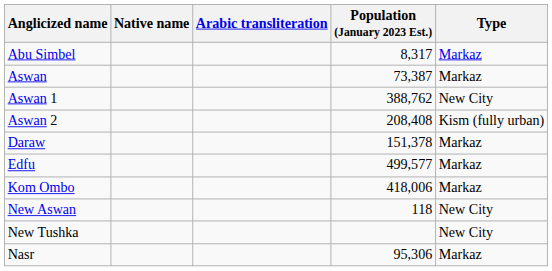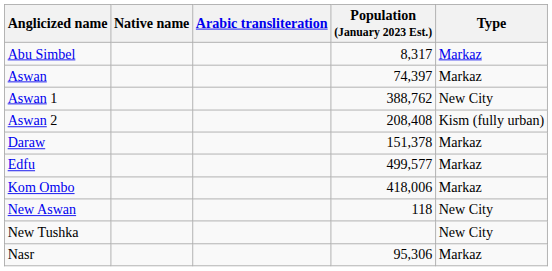 <table class="sortable wikitable plainrowheaders">
 <tr>
 <th>Anglicized name</th>
 <th>Native name</th>
 <th><a href='#'>Arabic transliteration</a></th>
 <th>Population<br><small>(January 2023 Est.)</small></th>
 <th>Type</th>
 </tr>
 <tr>
 <td><a href='#'>Abu Simbel</a></td>
 <td style="text-align:right;"></td>
 <td></td>
 <td style="text-align:right;">8,317</td>
 <td><a href='#'>Markaz</a></td>
 </tr>
 <tr>
 <td><a href='#'>Aswan</a></td>
 <td style="text-align:right;"></td>
 <td></td>
-<td style="text-align:right;">73,387</td>
+<td style="text-align:right;">74,397</td>
 <td>Markaz</td>
 </tr>
 <tr>
 <td><a href='#'>Aswan</a> 1</td>
 <td style="text-align:right;"></td>
 <td></td>
 <td style="text-align:right;">388,762</td>
 <td>New City</td>
 </tr>
 <tr>
 <td><a href='#'>Aswan</a> 2</td>
 <td style="text-align:right;"></td>
 <td></td>
 <td style="text-align:right;">208,408</td>
 <td>Kism (fully urban)</td>
 </tr>
 <tr>
 <td><a href='#'>Daraw</a></td>
 <td style="text-align:right;"></td>
 <td></td>
 <td style="text-align:right;">151,378</td>
 <td>Markaz</td>
 </tr>
 <tr>
 <td><a href='#'>Edfu</a></td>
 <td style="text-align:right;"></td>
 <td></td>
 <td style="text-align:right;">499,577</td>
 <td>Markaz</td>
 </tr>
 <tr>
 <td><a href='#'>Kom Ombo</a></td>
 <td style="text-align:right;"></td>
 <td></td>
 <td style="text-align:right;">418,006</td>
 <td>Markaz</td>
 </tr>
 <tr>
 <td><a href='#'>New Aswan</a></td>
 <td style="text-align:right;"></td>
 <td></td>
 <td style="text-align:right;">118</td>
 <td>New City</td>
 </tr>
 <tr>
 <td>New Tushka</td>
 <td style="text-align:right;"></td>
 <td></td>
 <td style="text-align:right;"></td>
 <td>New City</td>
 </tr>
 <tr>
 <td>Nasr</td>
 <td style="text-align:right;"></td>
 <td></td>
 <td style="text-align:right;">95,306</td>
 <td>Markaz</td>
 </tr>
 </table>
